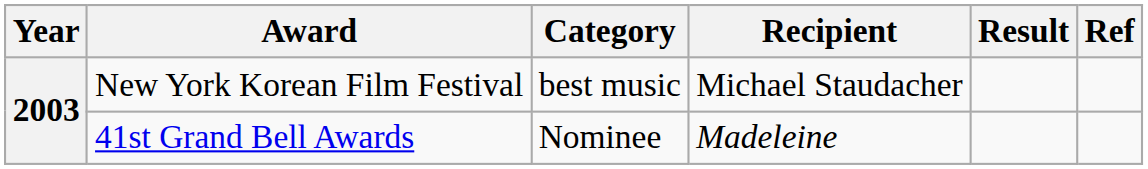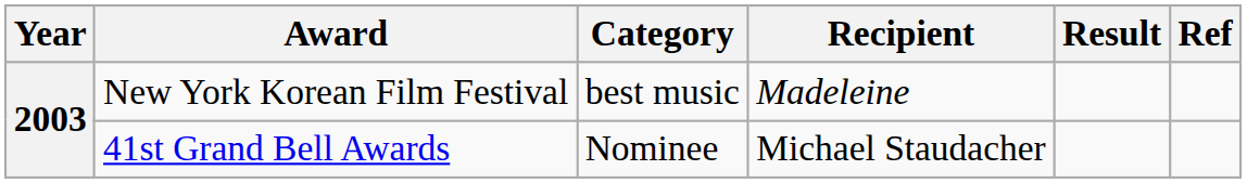 <table class="wikitable">
 <tr>
 <th>Year</th>
 <th>Award</th>
 <th>Category</th>
 <th>Recipient</th>
 <th>Result</th>
 <th>Ref</th>
 </tr>
 <tr>
 <th rowspan="2">2003</th>
 <td>New York Korean Film Festival</td>
 <td>best music</td>
-<td>Michael Staudacher</td>
+<td><em>Madeleine</em></td>
 <td></td>
 <td></td>
 </tr>
 <tr>
 <td><a href='#'>41st Grand Bell Awards</a></td>
 <td>Nominee</td>
-<td><em>Madeleine</em></td>
+<td>Michael Staudacher</td>
 <td></td>
 <td></td>
 </tr>
 </table>
